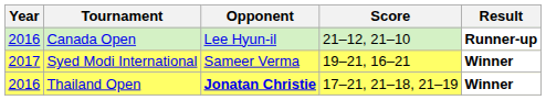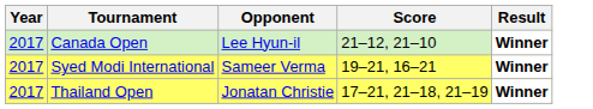 <table class="sortable wikitable" style="font-size: 90%;">
 <tr>
 <th>Year</th>
 <th>Tournament</th>
 <th>Opponent</th>
 <th>Score</th>
 <th>Result</th>
 </tr>
 <tr style="background:#D4F1C5">
-<td align="center"><a href='#'>2016</a></td>
+<td align="center"><a href='#'>2017</a></td>
 <td align="left"><a href='#'>Canada Open</a></td>
 <td align="left"> <a href='#'>Lee Hyun-il</a></td>
 <td align="left">21–12, 21–10</td>
-<td style="text-align:left; background:white"> <strong>Runner-up</strong></td>
+<td style="text-align:left; background:white"> <strong>Winner</strong></td>
 </tr>
 <tr style="background:#FFFF67">
 <td align="center"><a href='#'>2017</a></td>
 <td align="left"><a href='#'>Syed Modi International</a></td>
 <td align="left"> <a href='#'>Sameer Verma</a></td>
 <td align="left">19–21, 16–21</td>
 <td style="text-align:left; background:white"> <strong>Winner</strong></td>
 </tr>
 <tr style="background:#FFFF67">
-<td align="center"><a href='#'>2016</a></td>
+<td align="center"><a href='#'>2017</a></td>
 <td align="left"><a href='#'>Thailand Open</a></td>
-<td align="left"><strong> <a href='#'>Jonatan Christie</a></strong></td>
+<td align="left"> <a href='#'>Jonatan Christie</a></td>
 <td align="left">17–21, 21–18, 21–19</td>
 <td style="text-align:left; background:white"> <strong>Winner</strong></td>
 </tr>
 </table>
